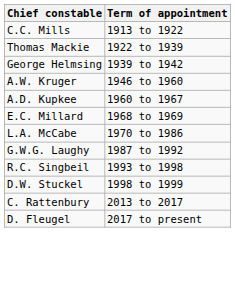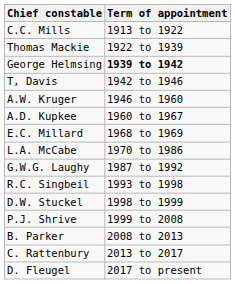 <table class="wikitable">
 <tr>
 <th>Chief constable</th>
 <th>Term of appointment</th>
 </tr>
 <tr>
 <td>C.C. Mills</td>
 <td>1913 to 1922</td>
 </tr>
 <tr>
 <td>Thomas Mackie</td>
 <td>1922 to 1939</td>
 </tr>
 <tr>
 <td>George Helmsing</td>
-<td>1939 to 1942</td>
+<td><strong>1939 to 1942</strong></td>
+</tr>
+<tr>
+<td>T, Davis</td>
+<td>1942 to 1946</td>
 </tr>
 <tr>
 <td>A.W. Kruger</td>
 <td>1946 to 1960</td>
 </tr>
 <tr>
 <td>A.D. Kupkee</td>
 <td>1960 to 1967</td>
 </tr>
 <tr>
 <td>E.C. Millard</td>
 <td>1968 to 1969</td>
 </tr>
 <tr>
 <td>L.A. McCabe</td>
 <td>1970 to 1986</td>
 </tr>
 <tr>
 <td>G.W.G. Laughy</td>
 <td>1987 to 1992</td>
 </tr>
 <tr>
 <td>R.C. Singbeil</td>
 <td>1993 to 1998</td>
 </tr>
 <tr>
 <td>D.W. Stuckel</td>
 <td>1998 to 1999</td>
 </tr>
 <tr>
+<td>P.J. Shrive</td>
+<td>1999 to 2008</td>
+</tr>
+<tr>
+<td>B. Parker</td>
+<td>2008 to 2013</td>
+</tr>
+<tr>
 <td>C. Rattenbury</td>
 <td>2013 to 2017</td>
 </tr>
 <tr>
 <td>D. Fleugel</td>
 <td>2017 to present</td>
 </tr>
 </table>
